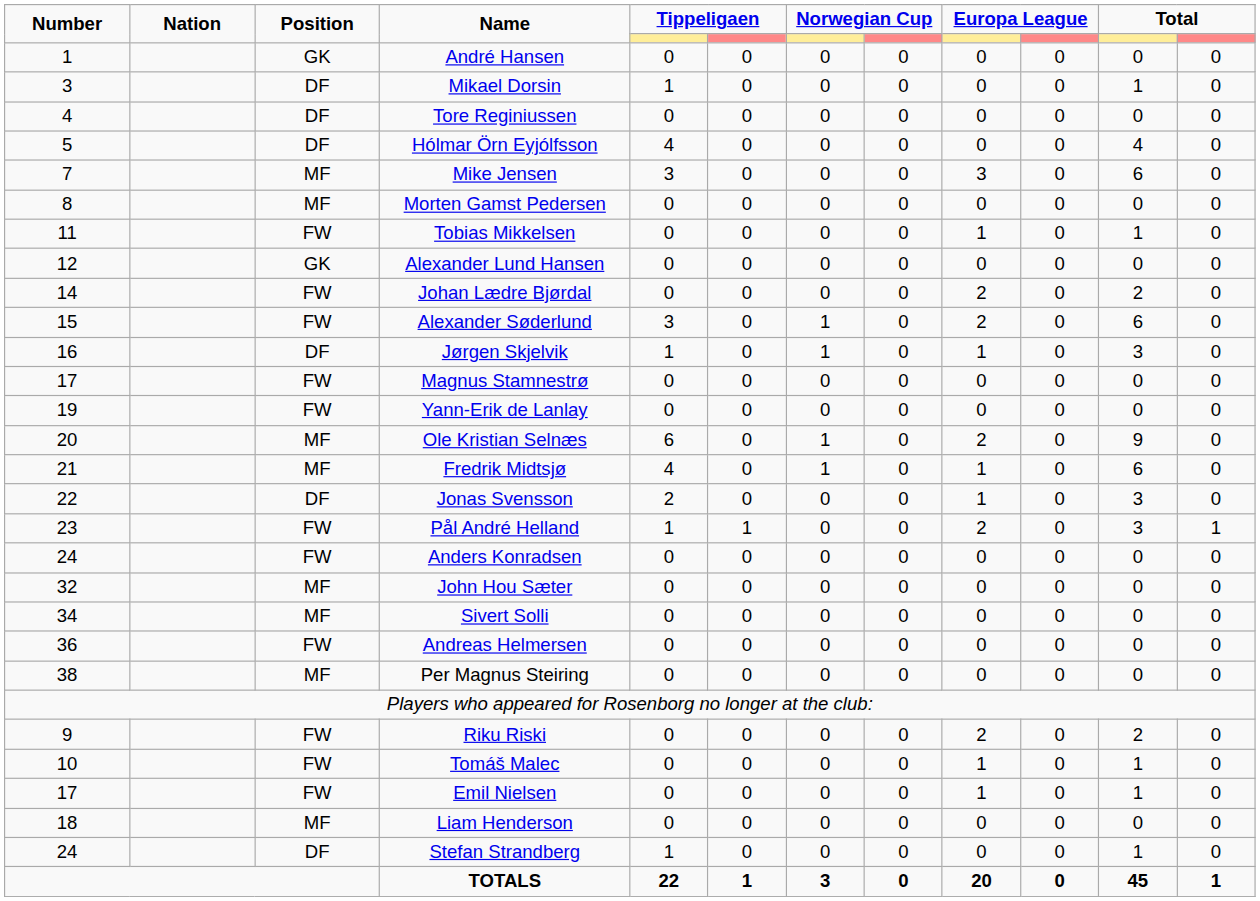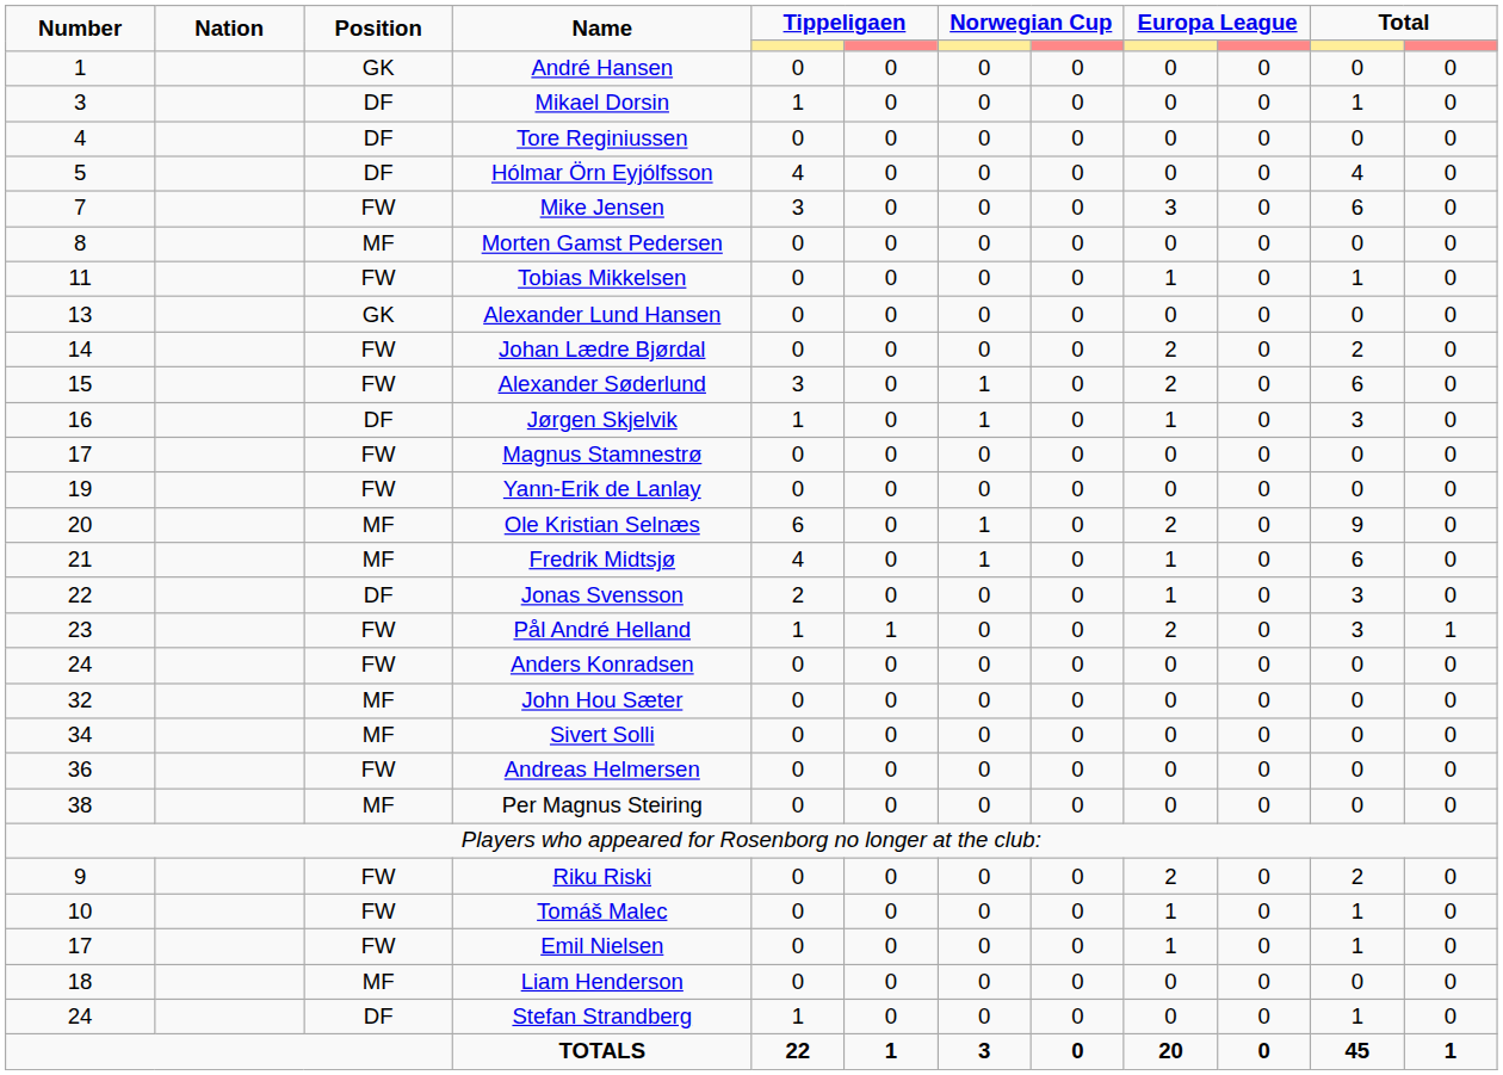 <table class="wikitable" style="font-size: 100%; text-align: center;">
 <tr>
 <td rowspan="2" width="10%" align="center"><strong>Number</strong></td>
 <td rowspan="2" width="10%" align="center"><strong>Nation</strong></td>
 <td rowspan="2" width="10%" align="center"><strong>Position</strong></td>
 <td rowspan="2" width="20%" align="center"><strong>Name</strong></td>
 <td colspan="2" align="center"><strong><a href='#'>Tippeligaen</a></strong></td>
 <td colspan="2" align="center"><strong><a href='#'>Norwegian Cup</a></strong></td>
 <td colspan="2" align="center"><strong><a href='#'>Europa League</a></strong></td>
 <td colspan="2" align="center"><strong>Total</strong></td>
 </tr>
 <tr>
 <th width=60 style="background: #FFEE99"></th>
 <th width=60 style="background: #FF8888"></th>
 <th width=60 style="background: #FFEE99"></th>
 <th width=60 style="background: #FF8888"></th>
 <th width=60 style="background: #FFEE99"></th>
 <th width=60 style="background: #FF8888"></th>
 <th width=60 style="background: #FFEE99"></th>
 <th width=60 style="background: #FF8888"></th>
 </tr>
 <tr>
 <td>1</td>
 <td></td>
 <td>GK</td>
 <td><a href='#'>André Hansen</a></td>
 <td>0</td>
 <td>0</td>
 <td>0</td>
 <td>0</td>
 <td>0</td>
 <td>0</td>
 <td>0</td>
 <td>0</td>
 </tr>
 <tr>
 <td>3</td>
 <td></td>
 <td>DF</td>
 <td><a href='#'>Mikael Dorsin</a></td>
 <td>1</td>
 <td>0</td>
 <td>0</td>
 <td>0</td>
 <td>0</td>
 <td>0</td>
 <td>1</td>
 <td>0</td>
 </tr>
 <tr>
 <td>4</td>
 <td></td>
 <td>DF</td>
 <td><a href='#'>Tore Reginiussen</a></td>
 <td>0</td>
 <td>0</td>
 <td>0</td>
 <td>0</td>
 <td>0</td>
 <td>0</td>
 <td>0</td>
 <td>0</td>
 </tr>
 <tr>
 <td>5</td>
 <td></td>
 <td>DF</td>
 <td><a href='#'>Hólmar Örn Eyjólfsson</a></td>
 <td>4</td>
 <td>0</td>
 <td>0</td>
 <td>0</td>
 <td>0</td>
 <td>0</td>
 <td>4</td>
 <td>0</td>
 </tr>
 <tr>
 <td>7</td>
 <td></td>
-<td>MF</td>
+<td>FW</td>
 <td><a href='#'>Mike Jensen</a></td>
 <td>3</td>
 <td>0</td>
 <td>0</td>
 <td>0</td>
 <td>3</td>
 <td>0</td>
 <td>6</td>
 <td>0</td>
 </tr>
 <tr>
 <td>8</td>
 <td></td>
 <td>MF</td>
 <td><a href='#'>Morten Gamst Pedersen</a></td>
 <td>0</td>
 <td>0</td>
 <td>0</td>
 <td>0</td>
 <td>0</td>
 <td>0</td>
 <td>0</td>
 <td>0</td>
 </tr>
 <tr>
 <td>11</td>
 <td></td>
 <td>FW</td>
 <td><a href='#'>Tobias Mikkelsen</a></td>
 <td>0</td>
 <td>0</td>
 <td>0</td>
 <td>0</td>
 <td>1</td>
 <td>0</td>
 <td>1</td>
 <td>0</td>
 </tr>
 <tr>
-<td>12</td>
+<td>13</td>
 <td></td>
 <td>GK</td>
 <td><a href='#'>Alexander Lund Hansen</a></td>
 <td>0</td>
 <td>0</td>
 <td>0</td>
 <td>0</td>
 <td>0</td>
 <td>0</td>
 <td>0</td>
 <td>0</td>
 </tr>
 <tr>
 <td>14</td>
 <td></td>
 <td>FW</td>
 <td><a href='#'>Johan Lædre Bjørdal</a></td>
 <td>0</td>
 <td>0</td>
 <td>0</td>
 <td>0</td>
 <td>2</td>
 <td>0</td>
 <td>2</td>
 <td>0</td>
 </tr>
 <tr>
 <td>15</td>
 <td></td>
 <td>FW</td>
 <td><a href='#'>Alexander Søderlund</a></td>
 <td>3</td>
 <td>0</td>
 <td>1</td>
 <td>0</td>
 <td>2</td>
 <td>0</td>
 <td>6</td>
 <td>0</td>
 </tr>
 <tr>
 <td>16</td>
 <td></td>
 <td>DF</td>
 <td><a href='#'>Jørgen Skjelvik</a></td>
 <td>1</td>
 <td>0</td>
 <td>1</td>
 <td>0</td>
 <td>1</td>
 <td>0</td>
 <td>3</td>
 <td>0</td>
 </tr>
 <tr>
 <td>17</td>
 <td></td>
 <td>FW</td>
 <td><a href='#'>Magnus Stamnestrø</a></td>
 <td>0</td>
 <td>0</td>
 <td>0</td>
 <td>0</td>
 <td>0</td>
 <td>0</td>
 <td>0</td>
 <td>0</td>
 </tr>
 <tr>
 <td>19</td>
 <td></td>
 <td>FW</td>
 <td><a href='#'>Yann-Erik de Lanlay</a></td>
 <td>0</td>
 <td>0</td>
 <td>0</td>
 <td>0</td>
 <td>0</td>
 <td>0</td>
 <td>0</td>
 <td>0</td>
 </tr>
 <tr>
 <td>20</td>
 <td></td>
 <td>MF</td>
 <td><a href='#'>Ole Kristian Selnæs</a></td>
 <td>6</td>
 <td>0</td>
 <td>1</td>
 <td>0</td>
 <td>2</td>
 <td>0</td>
 <td>9</td>
 <td>0</td>
 </tr>
 <tr>
 <td>21</td>
 <td></td>
 <td>MF</td>
 <td><a href='#'>Fredrik Midtsjø</a></td>
 <td>4</td>
 <td>0</td>
 <td>1</td>
 <td>0</td>
 <td>1</td>
 <td>0</td>
 <td>6</td>
 <td>0</td>
 </tr>
 <tr>
 <td>22</td>
 <td></td>
 <td>DF</td>
 <td><a href='#'>Jonas Svensson</a></td>
 <td>2</td>
 <td>0</td>
 <td>0</td>
 <td>0</td>
 <td>1</td>
 <td>0</td>
 <td>3</td>
 <td>0</td>
 </tr>
 <tr>
 <td>23</td>
 <td></td>
 <td>FW</td>
 <td><a href='#'>Pål André Helland</a></td>
 <td>1</td>
 <td>1</td>
 <td>0</td>
 <td>0</td>
 <td>2</td>
 <td>0</td>
 <td>3</td>
 <td>1</td>
 </tr>
 <tr>
 <td>24</td>
 <td></td>
 <td>FW</td>
 <td><a href='#'>Anders Konradsen</a></td>
 <td>0</td>
 <td>0</td>
 <td>0</td>
 <td>0</td>
 <td>0</td>
 <td>0</td>
 <td>0</td>
 <td>0</td>
 </tr>
 <tr>
 <td>32</td>
 <td></td>
 <td>MF</td>
 <td><a href='#'>John Hou Sæter</a></td>
 <td>0</td>
 <td>0</td>
 <td>0</td>
 <td>0</td>
 <td>0</td>
 <td>0</td>
 <td>0</td>
 <td>0</td>
 </tr>
 <tr>
 <td>34</td>
 <td></td>
 <td>MF</td>
 <td><a href='#'>Sivert Solli</a></td>
 <td>0</td>
 <td>0</td>
 <td>0</td>
 <td>0</td>
 <td>0</td>
 <td>0</td>
 <td>0</td>
 <td>0</td>
 </tr>
 <tr>
 <td>36</td>
 <td></td>
 <td>FW</td>
 <td><a href='#'>Andreas Helmersen</a></td>
 <td>0</td>
 <td>0</td>
 <td>0</td>
 <td>0</td>
 <td>0</td>
 <td>0</td>
 <td>0</td>
 <td>0</td>
 </tr>
 <tr>
 <td>38</td>
 <td></td>
 <td>MF</td>
 <td>Per Magnus Steiring</td>
 <td>0</td>
 <td>0</td>
 <td>0</td>
 <td>0</td>
 <td>0</td>
 <td>0</td>
 <td>0</td>
 <td>0</td>
 </tr>
 <tr>
 <td colspan="13"><em>Players who appeared for Rosenborg no longer at the club:</em></td>
 </tr>
 <tr>
 <td>9</td>
 <td></td>
 <td>FW</td>
 <td><a href='#'>Riku Riski</a></td>
 <td>0</td>
 <td>0</td>
 <td>0</td>
 <td>0</td>
 <td>2</td>
 <td>0</td>
 <td>2</td>
 <td>0</td>
 </tr>
 <tr>
 <td>10</td>
 <td></td>
 <td>FW</td>
 <td><a href='#'>Tomáš Malec</a></td>
 <td>0</td>
 <td>0</td>
 <td>0</td>
 <td>0</td>
 <td>1</td>
 <td>0</td>
 <td>1</td>
 <td>0</td>
 </tr>
 <tr>
 <td>17</td>
 <td></td>
 <td>FW</td>
 <td><a href='#'>Emil Nielsen</a></td>
 <td>0</td>
 <td>0</td>
 <td>0</td>
 <td>0</td>
 <td>1</td>
 <td>0</td>
 <td>1</td>
 <td>0</td>
 </tr>
 <tr>
 <td>18</td>
 <td></td>
 <td>MF</td>
 <td><a href='#'>Liam Henderson</a></td>
 <td>0</td>
 <td>0</td>
 <td>0</td>
 <td>0</td>
 <td>0</td>
 <td>0</td>
 <td>0</td>
 <td>0</td>
 </tr>
 <tr>
 <td>24</td>
 <td></td>
 <td>DF</td>
 <td><a href='#'>Stefan Strandberg</a></td>
 <td>1</td>
 <td>0</td>
 <td>0</td>
 <td>0</td>
 <td>0</td>
 <td>0</td>
 <td>1</td>
 <td>0</td>
 </tr>
 <tr>
 <td colspan="3"></td>
 <td><strong>TOTALS</strong></td>
 <td><strong>22</strong></td>
 <td><strong>1</strong></td>
 <td><strong>3</strong></td>
 <td><strong>0</strong></td>
 <td><strong>20</strong></td>
 <td><strong>0</strong></td>
 <td><strong>45</strong></td>
 <td><strong>1</strong></td>
 </tr>
 </table>
